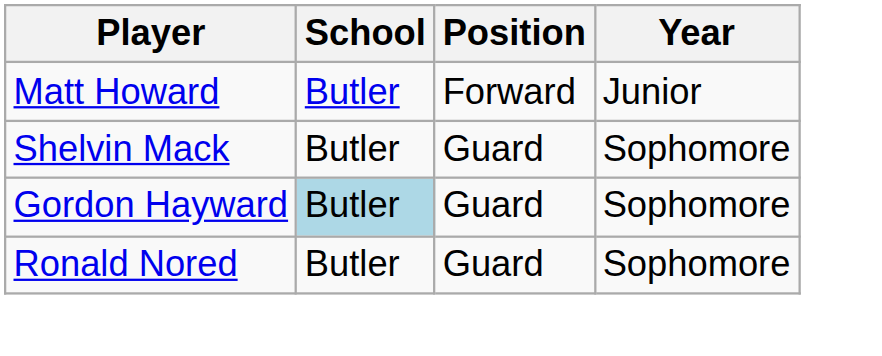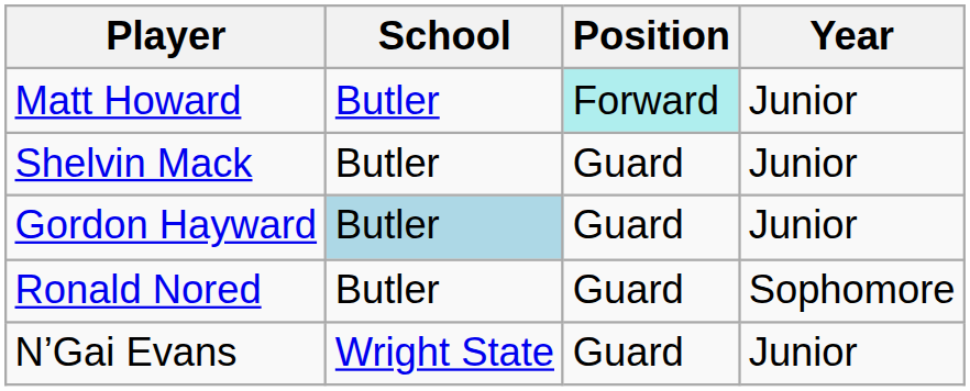 <table class="wikitable" border="1">
 <tr>
 <th>Player</th>
 <th>School</th>
 <th>Position</th>
 <th>Year</th>
 </tr>
 <tr>
 <td><a href='#'>Matt Howard</a></td>
 <td><a href='#'>Butler</a></td>
-<td>Forward</td>
+<td style="background: paleturquoise;">Forward</td>
 <td>Junior</td>
 </tr>
 <tr>
 <td><a href='#'>Shelvin Mack</a></td>
 <td>Butler</td>
 <td>Guard</td>
-<td>Sophomore</td>
+<td>Junior</td>
 </tr>
 <tr>
 <td><a href='#'>Gordon Hayward</a></td>
 <td style="background: lightblue;">Butler</td>
 <td>Guard</td>
-<td>Sophomore</td>
+<td>Junior</td>
 </tr>
 <tr>
 <td><a href='#'>Ronald Nored</a></td>
 <td>Butler</td>
 <td>Guard</td>
 <td>Sophomore</td>
 </tr>
+<tr>
+<td>N’Gai Evans</td>
+<td><a href='#'>Wright State</a></td>
+<td>Guard</td>
+<td>Junior</td>
+</tr>
 </table>
